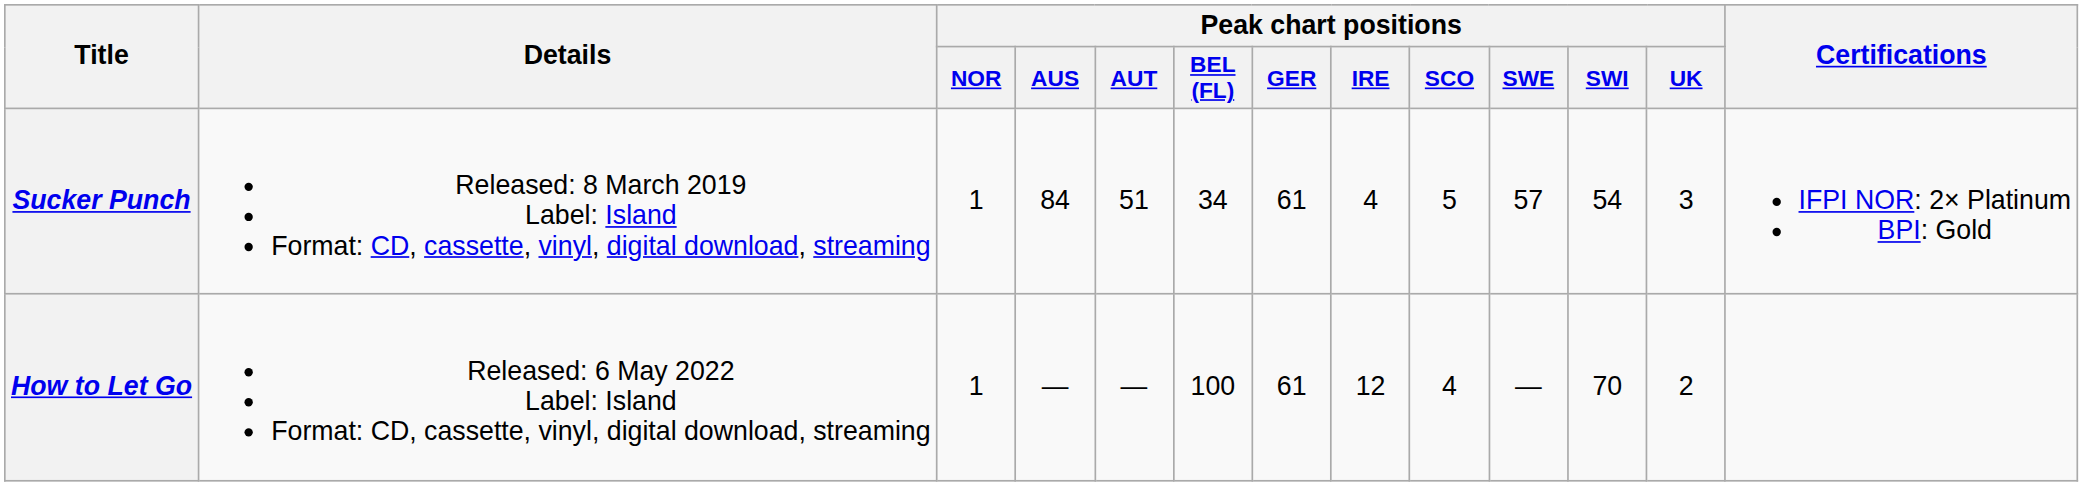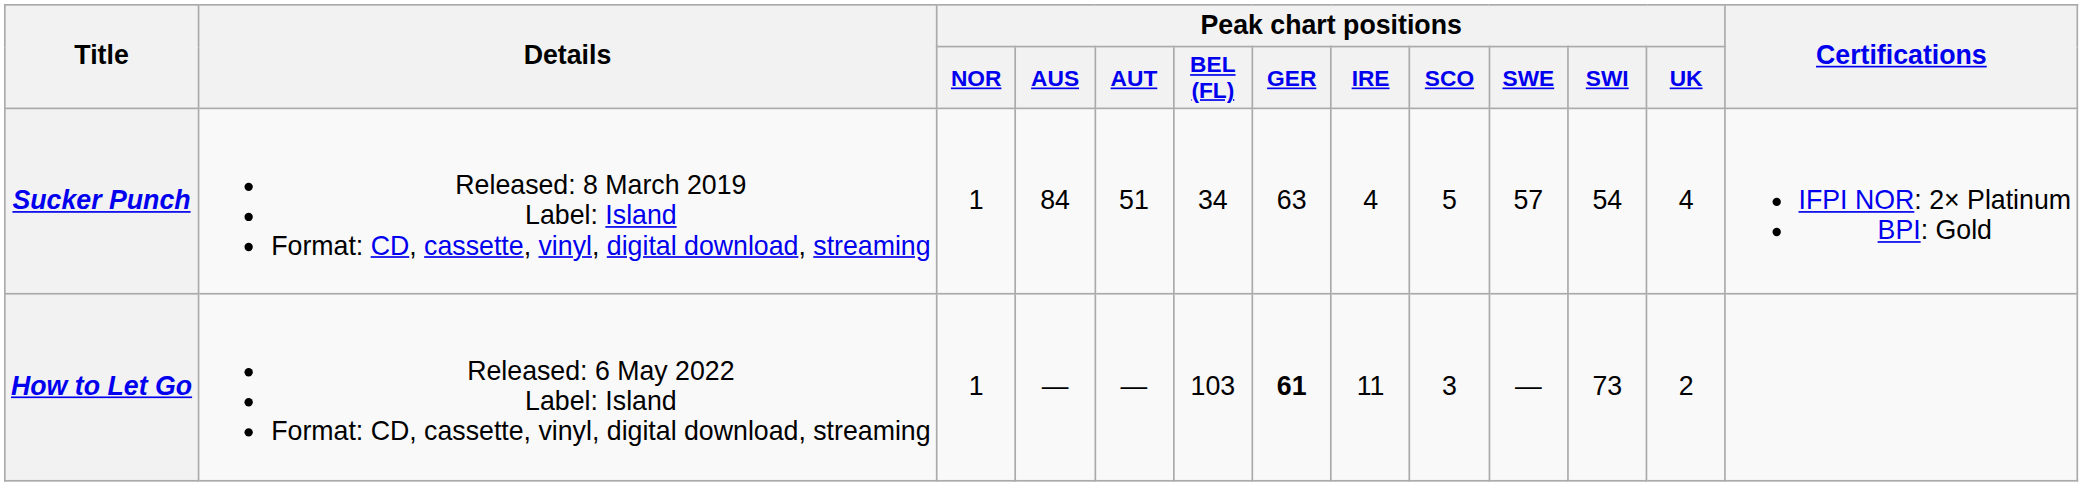 <table class="wikitable plainrowheaders" style="text-align:center;">
 <tr>
 <th scope="col" rowspan="2">Title</th>
 <th scope="col" rowspan="2">Details</th>
 <th scope="col" colspan="10">Peak chart positions</th>
 <th scope="col" rowspan="2"><a href='#'>Certifications</a></th>
 </tr>
 <tr>
 <th scope="col" style="width:3em;font-size:85%;"><a href='#'>NOR</a><br></th>
 <th scope="col" style="width:3em;font-size:85%;"><a href='#'>AUS</a><br></th>
 <th scope="col" style="width:3em;font-size:85%;"><a href='#'>AUT</a><br></th>
 <th scope="col" style="width:3em;font-size:85%;"><a href='#'>BEL<br>(FL)</a><br></th>
 <th scope="col" style="width:3em;font-size:85%;"><a href='#'>GER</a><br></th>
 <th scope="col" style="width:3em;font-size:85%;"><a href='#'>IRE</a><br></th>
 <th scope="col" style="width:3em;font-size:85%;"><a href='#'>SCO</a><br></th>
 <th scope="col" style="width:3em;font-size:85%;"><a href='#'>SWE</a><br></th>
 <th scope="col" style="width:3em;font-size:85%;"><a href='#'>SWI</a><br></th>
 <th scope="col" style="width:3em;font-size:85%;"><a href='#'>UK</a><br></th>
 </tr>
 <tr>
 <th scope="row"><em><a href='#'>Sucker Punch</a></em></th>
 <td><br><ul><li>Released: 8 March 2019</li><li>Label: <a href='#'>Island</a></li><li>Format: <a href='#'>CD</a>, <a href='#'>cassette</a>, <a href='#'>vinyl</a>, <a href='#'>digital download</a>, <a href='#'>streaming</a></li></ul></td>
 <td>1</td>
 <td>84</td>
 <td>51</td>
 <td>34</td>
-<td>61</td>
+<td>63</td>
 <td>4</td>
 <td>5</td>
 <td>57</td>
 <td>54</td>
-<td>3</td>
+<td>4</td>
 <td><br><ul><li><a href='#'>IFPI NOR</a>: 2× Platinum</li><li><a href='#'>BPI</a>: Gold</li></ul></td>
 </tr>
 <tr>
 <th scope="row"><em><a href='#'>How to Let Go</a></em></th>
 <td><br><ul><li>Released: 6 May 2022</li><li>Label: Island</li><li>Format: CD, cassette, vinyl, digital download, streaming</li></ul></td>
 <td>1<br></td>
 <td>—</td>
 <td>—</td>
-<td>100</td>
-<td>61</td>
-<td>12<br></td>
-<td>4</td>
+<td>103</td>
+<td><strong>61</strong></td>
+<td>11<br></td>
+<td>3</td>
 <td>—</td>
-<td>70</td>
+<td>73</td>
 <td>2</td>
 <td></td>
 </tr>
 </table>
